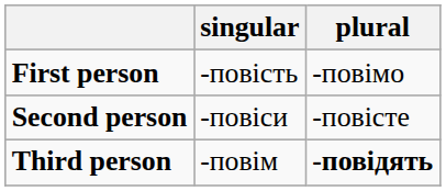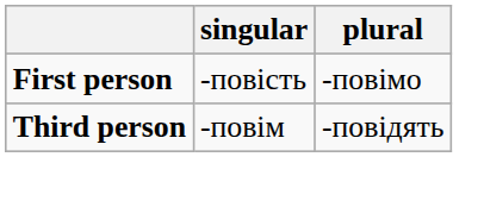 <table class="wikitable" align="center">
 <tr>
 <th></th>
 <th>singular</th>
 <th>plural</th>
 </tr>
 <tr>
 <td><strong>First person</strong></td>
 <td>-повість</td>
 <td>-повімо</td>
 </tr>
 <tr>
-<td><strong>Second person</strong></td>
-<td>-повіси</td>
-<td>-повісте</td>
-</tr>
-<tr>
 <td><strong>Third person</strong></td>
 <td>-повім</td>
-<td><strong>-повідять</strong></td>
+<td>-повідять</td>
 </tr>
 </table>
